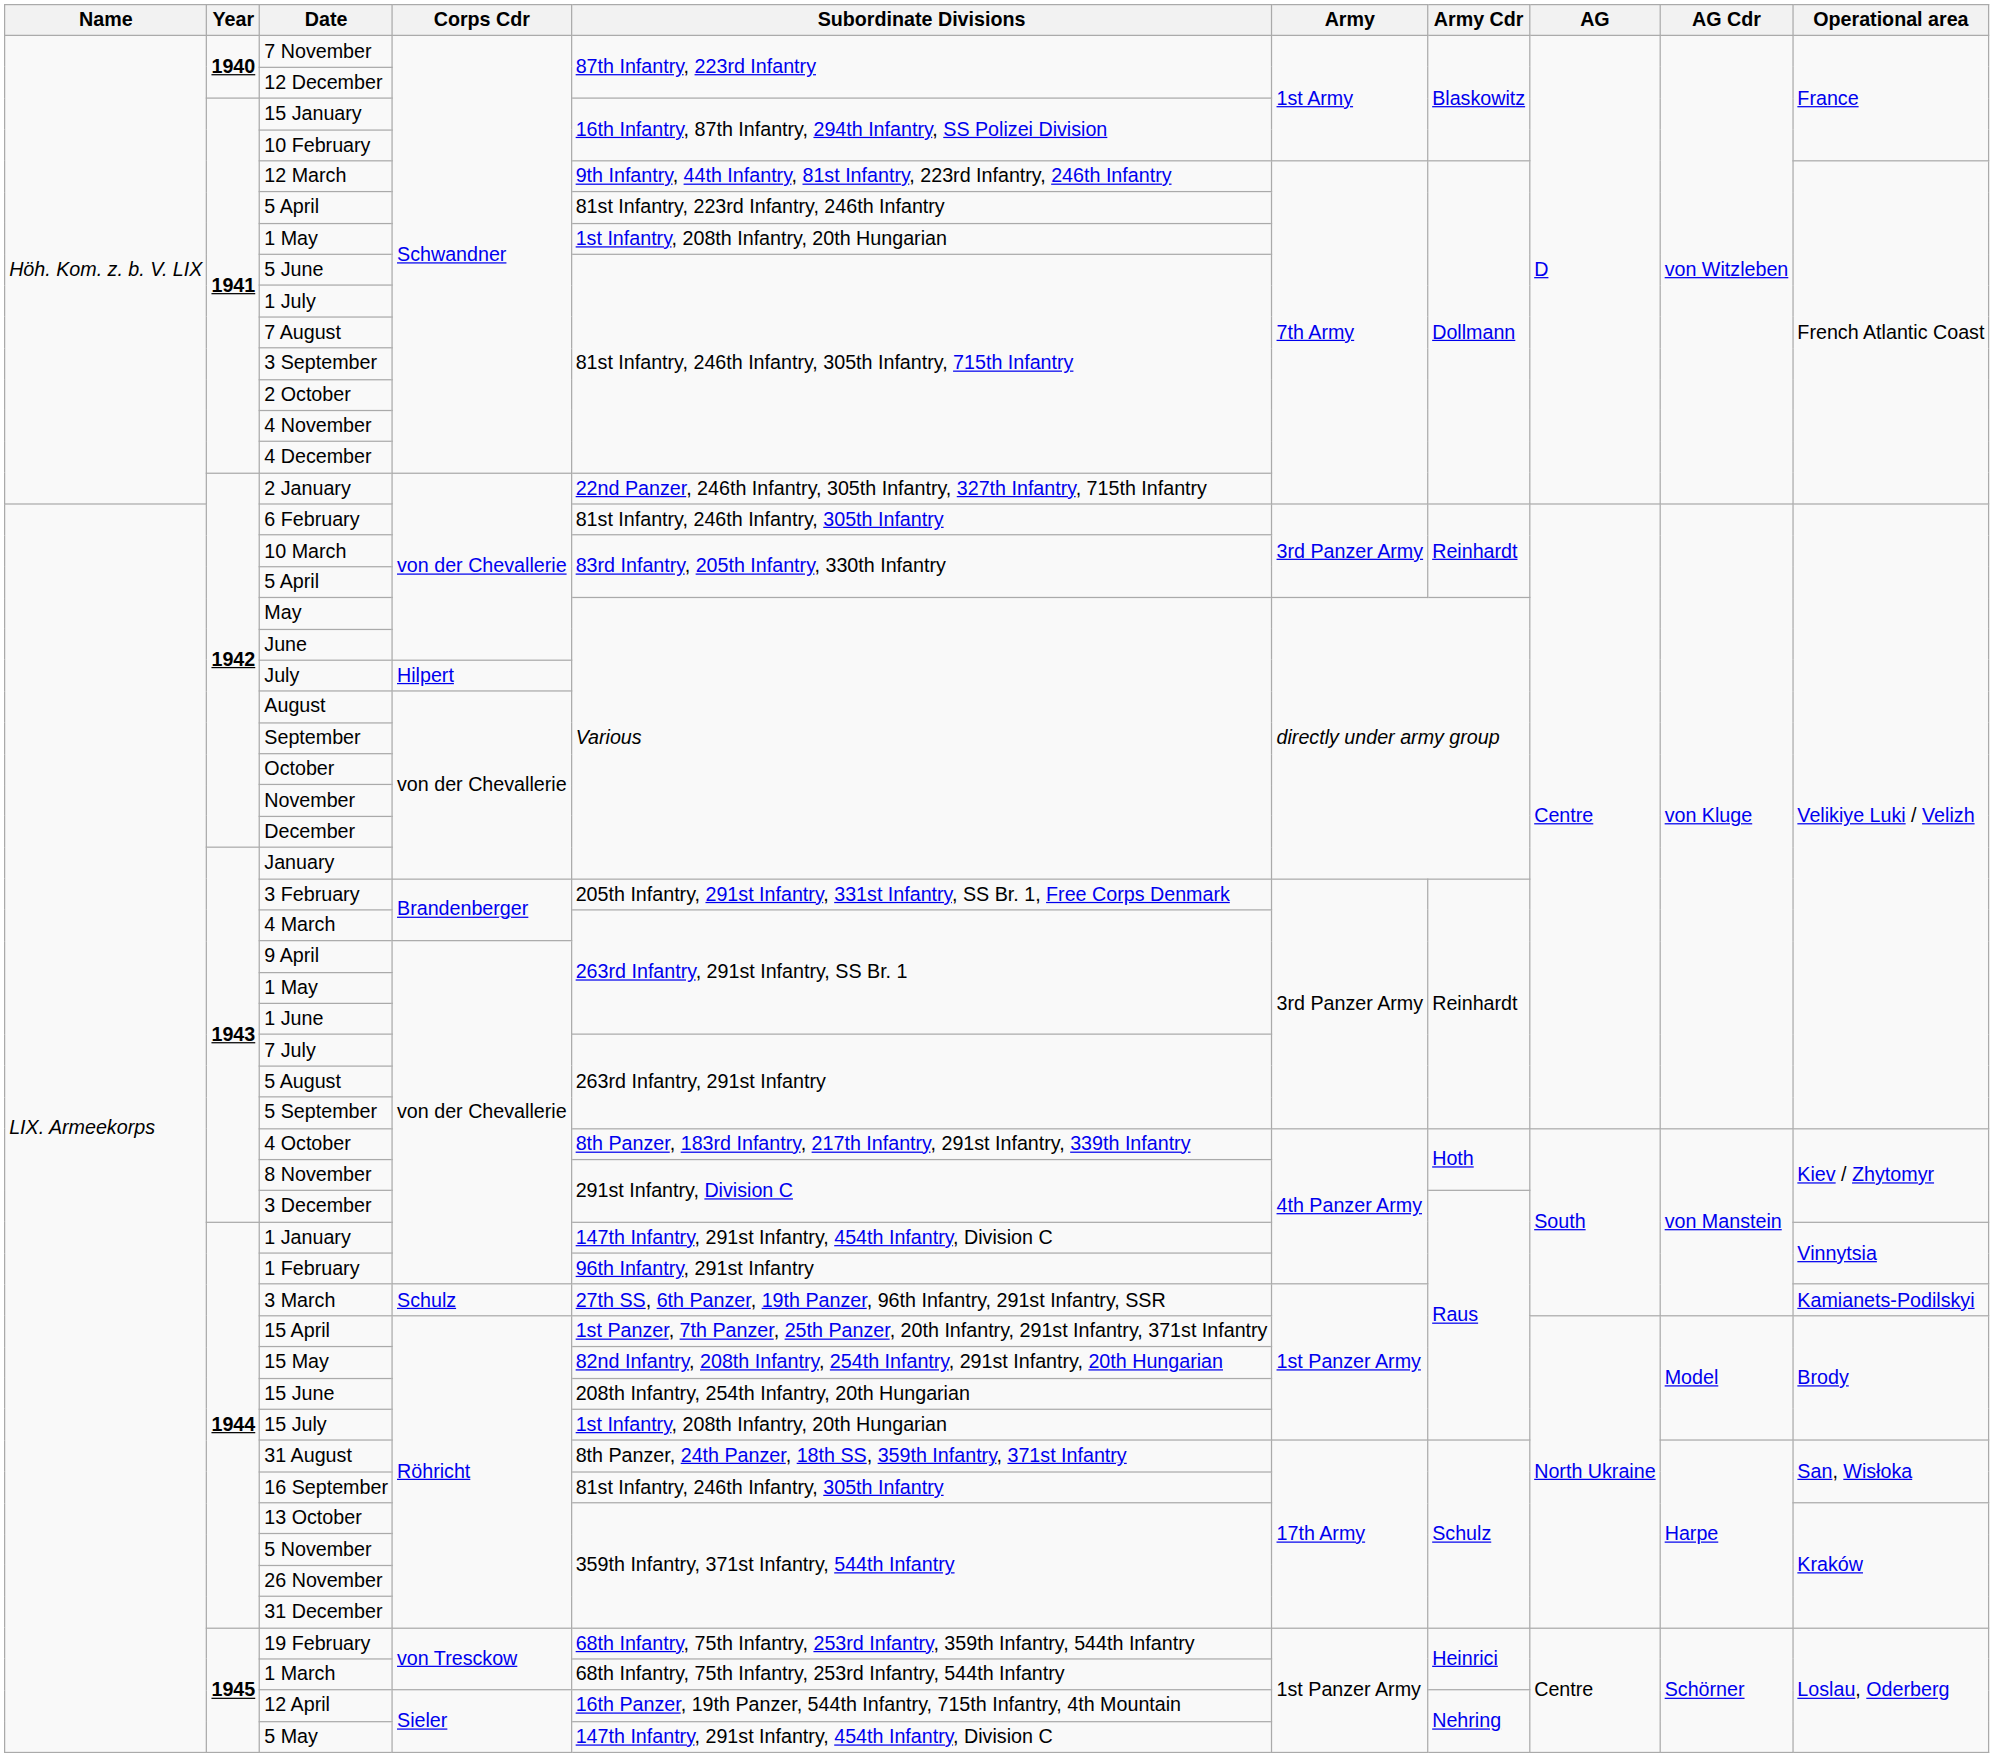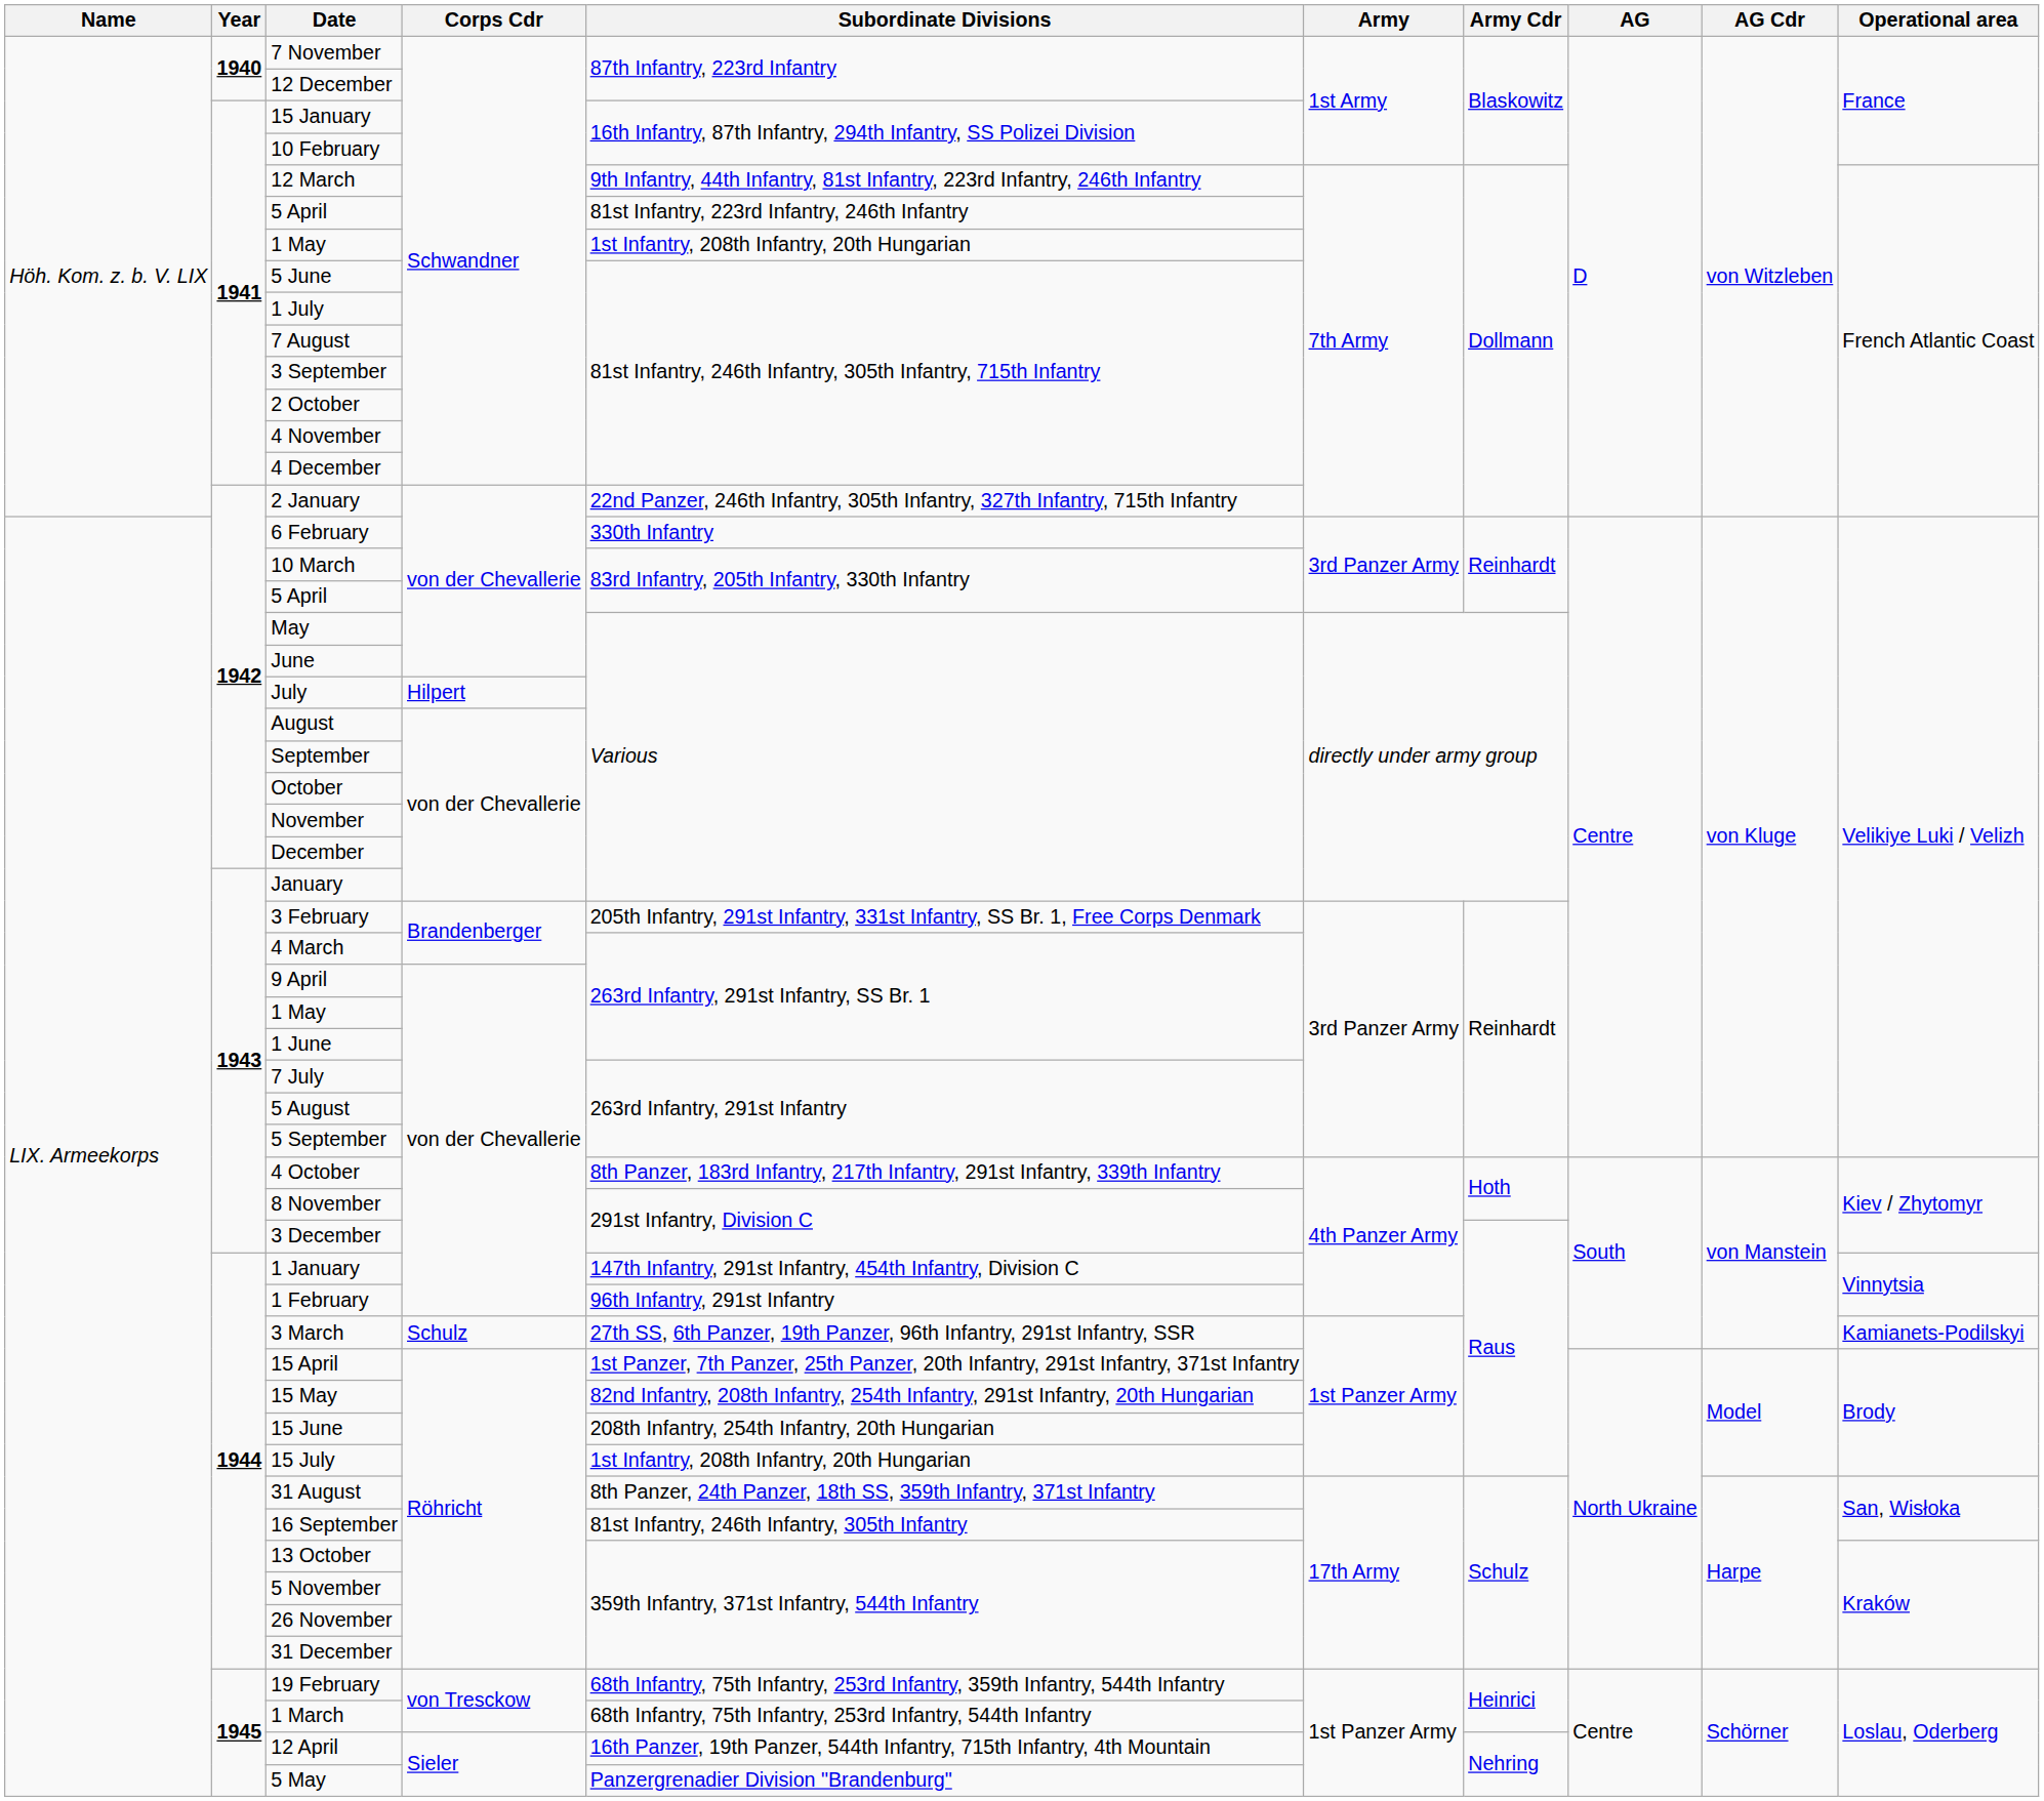 <table class="wikitable">
 <tr>
 <th>Name</th>
 <th>Year</th>
 <th>Date</th>
 <th>Corps Cdr</th>
 <th>Subordinate Divisions</th>
 <th>Army</th>
 <th>Army Cdr</th>
 <th>AG</th>
 <th>AG Cdr</th>
 <th>Operational area</th>
 </tr>
 <tr>
 <td rowspan="15"><em>Höh. Kom. z. b. V. LIX</em></td>
 <td rowspan="2"><strong><u>1940</u></strong></td>
 <td>7 November</td>
 <td rowspan="14"><a href='#'>Schwandner</a></td>
 <td rowspan="2"><a href='#'>87th Infantry</a>, <a href='#'>223rd Infantry</a></td>
 <td rowspan="4"><a href='#'>1st Army</a></td>
 <td rowspan="4"><a href='#'>Blaskowitz</a></td>
 <td rowspan="15"><a href='#'>D</a></td>
 <td rowspan="15"><a href='#'>von Witzleben</a></td>
 <td rowspan="4"><a href='#'>France</a></td>
 </tr>
 <tr>
 <td>12 December</td>
 </tr>
 <tr>
 <td rowspan="12"><strong><u>1941</u></strong></td>
 <td>15 January</td>
 <td rowspan="2"><a href='#'>16th Infantry</a>, 87th Infantry, <a href='#'>294th Infantry</a>, <a href='#'>SS Polizei Division</a></td>
 </tr>
 <tr>
 <td>10 February</td>
 </tr>
 <tr>
 <td>12 March</td>
 <td><a href='#'>9th Infantry</a>, <a href='#'>44th Infantry</a>, <a href='#'>81st Infantry</a>, 223rd Infantry, <a href='#'>246th Infantry</a></td>
 <td rowspan="11"><a href='#'>7th Army</a></td>
 <td rowspan="11"><a href='#'>Dollmann</a></td>
 <td rowspan="11">French Atlantic Coast</td>
 </tr>
 <tr>
 <td>5 April</td>
 <td>81st Infantry, 223rd Infantry, 246th Infantry</td>
 </tr>
 <tr>
 <td>1 May</td>
 <td><a href='#'>1st Infantry</a>, 208th Infantry, 20th Hungarian</td>
 </tr>
 <tr>
 <td>5 June</td>
 <td rowspan="7">81st Infantry, 246th Infantry, 305th Infantry, <a href='#'>715th Infantry</a></td>
 </tr>
 <tr>
 <td>1 July</td>
 </tr>
 <tr>
 <td>7 August</td>
 </tr>
 <tr>
 <td>3 September</td>
 </tr>
 <tr>
 <td>2 October</td>
 </tr>
 <tr>
 <td>4 November</td>
 </tr>
 <tr>
 <td>4 December</td>
 </tr>
 <tr>
 <td rowspan="12"><strong><u>1942</u></strong></td>
 <td>2 January</td>
 <td rowspan="6"><a href='#'>von der Chevallerie</a></td>
 <td><a href='#'>22nd Panzer</a>, 246th Infantry, 305th Infantry, <a href='#'>327th Infantry</a>, 715th Infantry</td>
 </tr>
 <tr>
 <td rowspan="40"><em>LIX. Armeekorps</em></td>
 <td>6 February</td>
-<td>81st Infantry, 246th Infantry, <a href='#'>305th Infantry</a></td>
+<td><a href='#'>330th Infantry</a></td>
 <td rowspan="3"><a href='#'>3rd Panzer Army</a></td>
 <td rowspan="3"><a href='#'>Reinhardt</a></td>
 <td rowspan="20"><a href='#'>Centre</a></td>
 <td rowspan="20"><a href='#'>von Kluge</a></td>
 <td rowspan="20"><a href='#'>Velikiye Luki</a> / <a href='#'>Velizh</a></td>
 </tr>
 <tr>
 <td>10 March</td>
 <td rowspan="2"><a href='#'>83rd Infantry</a>, <a href='#'>205th Infantry</a>, 330th Infantry</td>
 </tr>
 <tr>
 <td>5 April</td>
 </tr>
 <tr>
 <td>May</td>
 <td rowspan="9"><em>Various</em></td>
 <td colspan="2" rowspan="9"><em>directly under army group</em></td>
 </tr>
 <tr>
 <td>June</td>
 </tr>
 <tr>
 <td>July</td>
 <td><a href='#'>Hilpert</a></td>
 </tr>
 <tr>
 <td>August</td>
 <td rowspan="6">von der Chevallerie</td>
 </tr>
 <tr>
 <td>September</td>
 </tr>
 <tr>
 <td>October</td>
 </tr>
 <tr>
 <td>November</td>
 </tr>
 <tr>
 <td>December</td>
 </tr>
 <tr>
 <td rowspan="12"><strong><u>1943</u></strong></td>
 <td>January</td>
 </tr>
 <tr>
 <td>3 February</td>
 <td rowspan="2"><a href='#'>Brandenberger</a></td>
 <td>205th Infantry, <a href='#'>291st Infantry</a>, <a href='#'>331st Infantry</a>, SS Br. 1, <a href='#'>Free Corps Denmark</a></td>
 <td rowspan="8">3rd Panzer Army</td>
 <td rowspan="8">Reinhardt</td>
 </tr>
 <tr>
 <td>4 March</td>
 <td rowspan="4"><a href='#'>263rd Infantry</a>, 291st Infantry, SS Br. 1</td>
 </tr>
 <tr>
 <td>9 April</td>
 <td rowspan="11">von der Chevallerie</td>
 </tr>
 <tr>
 <td>1 May</td>
 </tr>
 <tr>
 <td>1 June</td>
 </tr>
 <tr>
 <td>7 July</td>
 <td rowspan="3">263rd Infantry, 291st Infantry</td>
 </tr>
 <tr>
 <td>5 August</td>
 </tr>
 <tr>
 <td>5 September</td>
 </tr>
 <tr>
 <td>4 October</td>
 <td><a href='#'>8th Panzer</a>, <a href='#'>183rd Infantry</a>, <a href='#'>217th Infantry</a>, 291st Infantry, <a href='#'>339th Infantry</a></td>
 <td rowspan="5"><a href='#'>4th Panzer Army</a></td>
 <td rowspan="2"><a href='#'>Hoth</a></td>
 <td rowspan="6"><a href='#'>South</a></td>
 <td rowspan="6"><a href='#'>von Manstein</a></td>
 <td rowspan="3"><a href='#'>Kiev</a> / <a href='#'>Zhytomyr</a></td>
 </tr>
 <tr>
 <td>8 November</td>
 <td rowspan="2">291st Infantry, <a href='#'>Division C</a></td>
 </tr>
 <tr>
 <td>3 December</td>
 <td rowspan="8"><a href='#'>Raus</a></td>
 </tr>
 <tr>
 <td rowspan="13"><strong><u>1944</u></strong></td>
 <td>1 January</td>
 <td><a href='#'>147th Infantry</a>, 291st Infantry, <a href='#'>454th Infantry</a>, Division C</td>
 <td rowspan="2"><a href='#'>Vinnytsia</a></td>
 </tr>
 <tr>
 <td>1 February</td>
 <td><a href='#'>96th Infantry</a>, 291st Infantry</td>
 </tr>
 <tr>
 <td>3 March</td>
 <td><a href='#'>Schulz</a></td>
 <td><a href='#'>27th SS</a>, <a href='#'>6th Panzer</a>, <a href='#'>19th Panzer</a>, 96th Infantry, 291st Infantry, SSR</td>
 <td rowspan="5"><a href='#'>1st Panzer Army</a></td>
 <td><a href='#'>Kamianets-Podilskyi</a></td>
 </tr>
 <tr>
 <td>15 April</td>
 <td rowspan="10"><a href='#'>Röhricht</a></td>
 <td><a href='#'>1st Panzer</a>, <a href='#'>7th Panzer</a>, <a href='#'>25th Panzer</a>, 20th Infantry, 291st Infantry, 371st Infantry</td>
 <td rowspan="10"><a href='#'>North Ukraine</a></td>
 <td rowspan="4"><a href='#'>Model</a></td>
 <td rowspan="4"><a href='#'>Brody</a></td>
 </tr>
 <tr>
 <td>15 May</td>
 <td><a href='#'>82nd Infantry</a>, <a href='#'>208th Infantry</a>, <a href='#'>254th Infantry</a>, 291st Infantry, <a href='#'>20th Hungarian</a></td>
 </tr>
 <tr>
 <td>15 June</td>
 <td>208th Infantry, 254th Infantry, 20th Hungarian</td>
 </tr>
 <tr>
 <td>15 July</td>
 <td><a href='#'>1st Infantry</a>, 208th Infantry, 20th Hungarian</td>
 </tr>
 <tr>
 <td>31 August</td>
 <td>8th Panzer, <a href='#'>24th Panzer</a>, <a href='#'>18th SS</a>, <a href='#'>359th Infantry</a>, <a href='#'>371st Infantry</a></td>
 <td rowspan="6"><a href='#'>17th Army</a></td>
 <td rowspan="6"><a href='#'>Schulz</a></td>
 <td rowspan="6"><a href='#'>Harpe</a></td>
 <td rowspan="2"><a href='#'>San</a>, <a href='#'>Wisłoka</a></td>
 </tr>
 <tr>
 <td>16 September</td>
 <td>81st Infantry, 246th Infantry, <a href='#'>305th Infantry</a></td>
 </tr>
 <tr>
 <td>13 October</td>
 <td rowspan="4">359th Infantry, 371st Infantry, <a href='#'>544th Infantry</a></td>
 <td rowspan="4"><a href='#'>Kraków</a></td>
 </tr>
 <tr>
 <td>5 November</td>
 </tr>
 <tr>
 <td>26 November</td>
 </tr>
 <tr>
 <td>31 December</td>
 </tr>
 <tr>
 <td rowspan="4"><strong><u>1945</u></strong></td>
 <td>19 February</td>
 <td rowspan="2"><a href='#'>von Tresckow</a></td>
 <td><a href='#'>68th Infantry</a>, 75th Infantry, <a href='#'>253rd Infantry</a>, 359th Infantry, 544th Infantry</td>
 <td rowspan="4">1st Panzer Army</td>
 <td rowspan="2"><a href='#'>Heinrici</a></td>
 <td rowspan="4">Centre</td>
 <td rowspan="4"><a href='#'>Schörner</a></td>
 <td rowspan="4"><a href='#'>Loslau</a>, <a href='#'>Oderberg</a></td>
 </tr>
 <tr>
 <td>1 March</td>
 <td>68th Infantry, 75th Infantry, 253rd Infantry, 544th Infantry</td>
 </tr>
 <tr>
 <td>12 April</td>
 <td rowspan="2"><a href='#'>Sieler</a></td>
 <td><a href='#'>16th Panzer</a>, 19th Panzer, 544th Infantry, 715th Infantry, 4th Mountain</td>
 <td rowspan="2"><a href='#'>Nehring</a></td>
 </tr>
 <tr>
 <td>5 May</td>
-<td><a href='#'>147th Infantry</a>, 291st Infantry, <a href='#'>454th Infantry</a>, Division C</td>
+<td><a href='#'>Panzergrenadier Division "Brandenburg"</a></td>
 </tr>
 </table>
